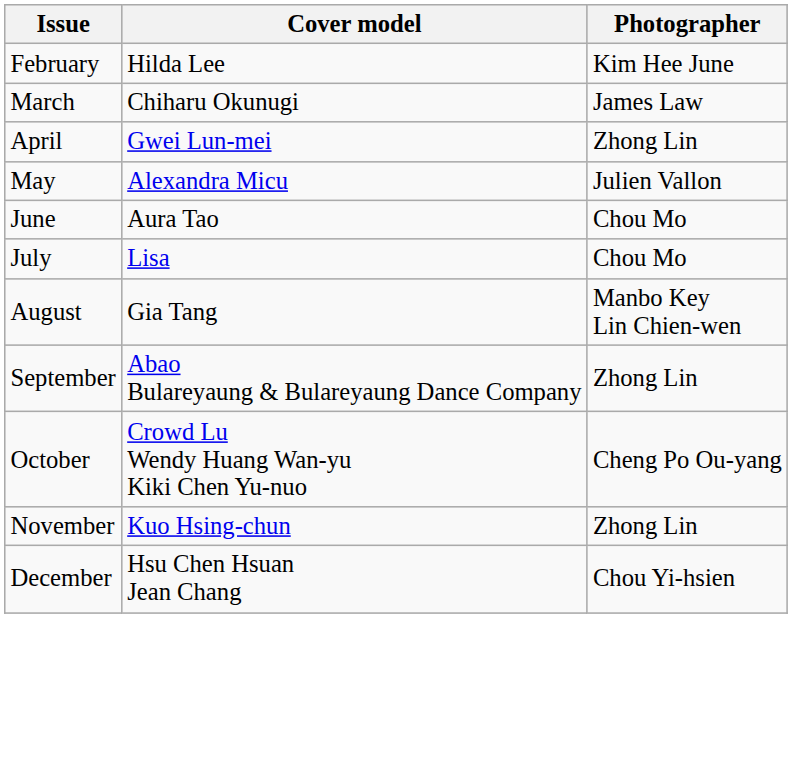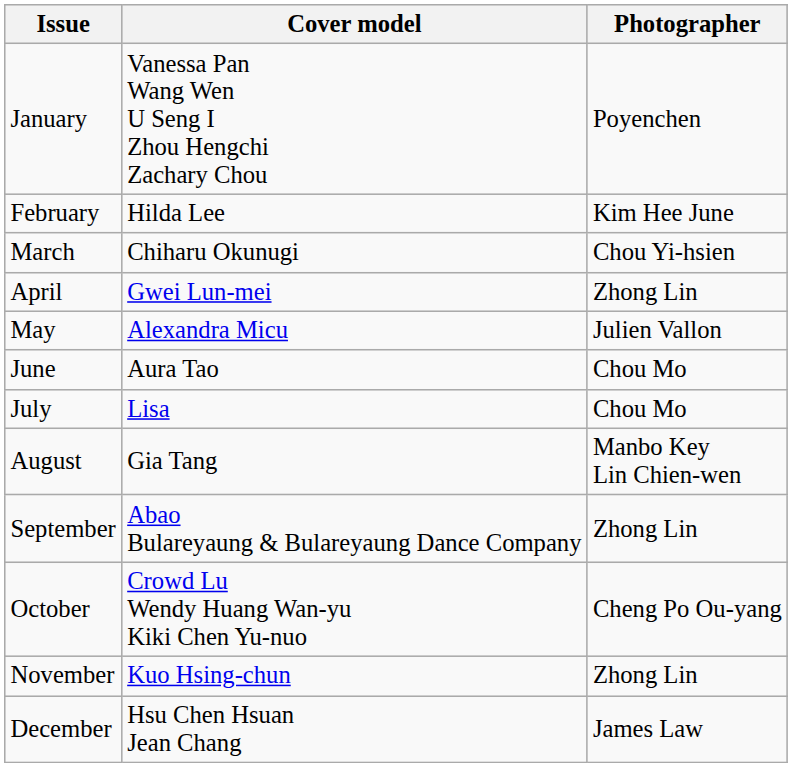 <table class="wikitable">
 <tr>
 <th>Issue</th>
 <th>Cover model</th>
 <th>Photographer</th>
+</tr>
+<tr>
+<td>January</td>
+<td>Vanessa Pan <br> Wang Wen <br> U Seng I <br> Zhou Hengchi <br> Zachary Chou</td>
+<td>Poyenchen</td>
 </tr>
 <tr>
 <td>February</td>
 <td>Hilda Lee</td>
 <td>Kim Hee June</td>
 </tr>
 <tr>
 <td>March</td>
 <td>Chiharu Okunugi</td>
-<td>James Law</td>
+<td>Chou Yi-hsien</td>
 </tr>
 <tr>
 <td>April</td>
 <td><a href='#'>Gwei Lun-mei</a></td>
 <td>Zhong Lin</td>
 </tr>
 <tr>
 <td>May</td>
 <td><a href='#'>Alexandra Micu</a></td>
 <td>Julien Vallon</td>
 </tr>
 <tr>
 <td>June</td>
 <td>Aura Tao</td>
 <td>Chou Mo</td>
 </tr>
 <tr>
 <td>July</td>
 <td><a href='#'>Lisa</a></td>
 <td>Chou Mo</td>
 </tr>
 <tr>
 <td>August</td>
 <td>Gia Tang</td>
 <td>Manbo Key <br>Lin Chien-wen</td>
 </tr>
 <tr>
 <td>September</td>
 <td><a href='#'>Abao</a> <br> Bulareyaung & Bulareyaung Dance Company</td>
 <td>Zhong Lin</td>
 </tr>
 <tr>
 <td>October</td>
 <td><a href='#'>Crowd Lu</a> <br> Wendy Huang Wan-yu <br> Kiki Chen Yu-nuo</td>
 <td>Cheng Po Ou-yang</td>
 </tr>
 <tr>
 <td>November</td>
 <td><a href='#'>Kuo Hsing-chun</a></td>
 <td>Zhong Lin</td>
 </tr>
 <tr>
 <td>December</td>
 <td>Hsu Chen Hsuan <br> Jean Chang</td>
-<td>Chou Yi-hsien</td>
+<td>James Law</td>
 </tr>
 </table>
